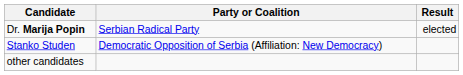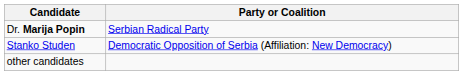 <table style="width:700px;" class="wikitable">
 <tr>
 <th>Candidate</th>
 <th>Party or Coalition</th>
-<th>Result</th>
 </tr>
 <tr>
 <td align="left">Dr. <strong>Marija Popin</strong></td>
 <td align="left"><a href='#'>Serbian Radical Party</a></td>
-<td align="right">elected</td>
 </tr>
 <tr>
 <td align="left"><a href='#'>Stanko Studen</a></td>
 <td align="left"><a href='#'>Democratic Opposition of Serbia</a> (Affiliation: <a href='#'>New Democracy</a>)</td>
-<td align="right"></td>
 </tr>
 <tr>
 <td align="left">other candidates</td>
 <td align="left"></td>
-<td align="right"></td>
 </tr>
 </table>
